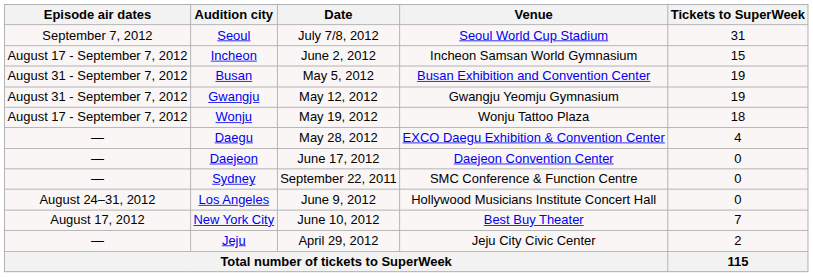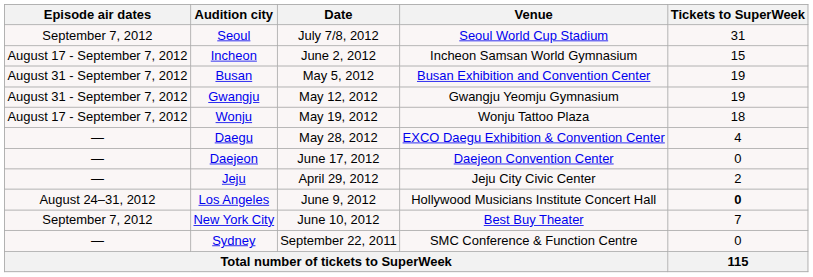 <table class="wikitable" style="text-align:Center; background:#ccc;">
 <tr>
 <th>Episode air dates</th>
 <th>Audition city</th>
 <th>Date</th>
 <th>Venue</th>
 <th>Tickets to SuperWeek</th>
 </tr>
 <tr style="background:#FAF6F6;">
 <td>September 7, 2012</td>
 <td><a href='#'>Seoul</a></td>
 <td>July 7/8, 2012</td>
 <td><a href='#'>Seoul World Cup Stadium</a></td>
 <td>31</td>
 </tr>
 <tr style="background:#FAF6F6;">
 <td>August 17 - September 7, 2012</td>
 <td><a href='#'>Incheon</a></td>
 <td>June 2, 2012</td>
 <td>Incheon Samsan World Gymnasium</td>
 <td>15</td>
 </tr>
 <tr style="text-align:Center; background:#FAF6F6;">
 <td>August 31 - September 7, 2012</td>
 <td><a href='#'>Busan</a></td>
 <td>May 5, 2012</td>
 <td><a href='#'>Busan Exhibition and Convention Center</a></td>
 <td>19</td>
 </tr>
 <tr style="background:#FAF6F6;">
 <td>August 31 - September 7, 2012</td>
 <td><a href='#'>Gwangju</a></td>
 <td>May 12, 2012</td>
 <td>Gwangju Yeomju Gymnasium</td>
 <td>19</td>
 </tr>
 <tr style="background:#FAF6F6;">
 <td>August 17 - September 7, 2012</td>
 <td><a href='#'>Wonju</a></td>
 <td>May 19, 2012</td>
 <td>Wonju Tattoo Plaza</td>
 <td>18</td>
 </tr>
 <tr style="background:#FAF6F6;">
 <td>— </td>
 <td><a href='#'>Daegu</a></td>
 <td>May 28, 2012</td>
 <td><a href='#'>EXCO Daegu Exhibition & Convention Center</a></td>
 <td>4</td>
 </tr>
 <tr style="background:#FAF6F6;">
 <td>— </td>
 <td><a href='#'>Daejeon</a></td>
 <td>June 17, 2012</td>
 <td><a href='#'>Daejeon Convention Center</a></td>
 <td>0</td>
 </tr>
 <tr style="background:#FAF6F6;">
 <td>— </td>
-<td><a href='#'>Sydney</a></td>
-<td>September 22, 2011</td>
-<td>SMC Conference & Function Centre</td>
-<td>0</td>
+<td><a href='#'>Jeju</a></td>
+<td>April 29, 2012</td>
+<td>Jeju City Civic Center</td>
+<td>2</td>
 </tr>
 <tr style="background:#FAF6F6;">
 <td>August 24–31, 2012</td>
 <td><a href='#'>Los Angeles</a></td>
 <td>June 9, 2012</td>
 <td>Hollywood Musicians Institute Concert Hall</td>
-<td>0</td>
+<td><strong>0</strong></td>
 </tr>
 <tr style="background:#FAF6F6;">
-<td>August 17, 2012</td>
+<td>September 7, 2012</td>
 <td><a href='#'>New York City</a></td>
 <td>June 10, 2012</td>
 <td><a href='#'>Best Buy Theater</a></td>
 <td>7</td>
 </tr>
 <tr style="background:#FAF6F6;">
 <td>— </td>
-<td><a href='#'>Jeju</a></td>
-<td>April 29, 2012</td>
-<td>Jeju City Civic Center</td>
-<td>2</td>
+<td><a href='#'>Sydney</a></td>
+<td>September 22, 2011</td>
+<td>SMC Conference & Function Centre</td>
+<td>0</td>
 </tr>
 <tr style="background:#FAF6F6;">
 <th colspan="4">Total number of tickets to SuperWeek</th>
 <th>115</th>
 </tr>
 </table>
